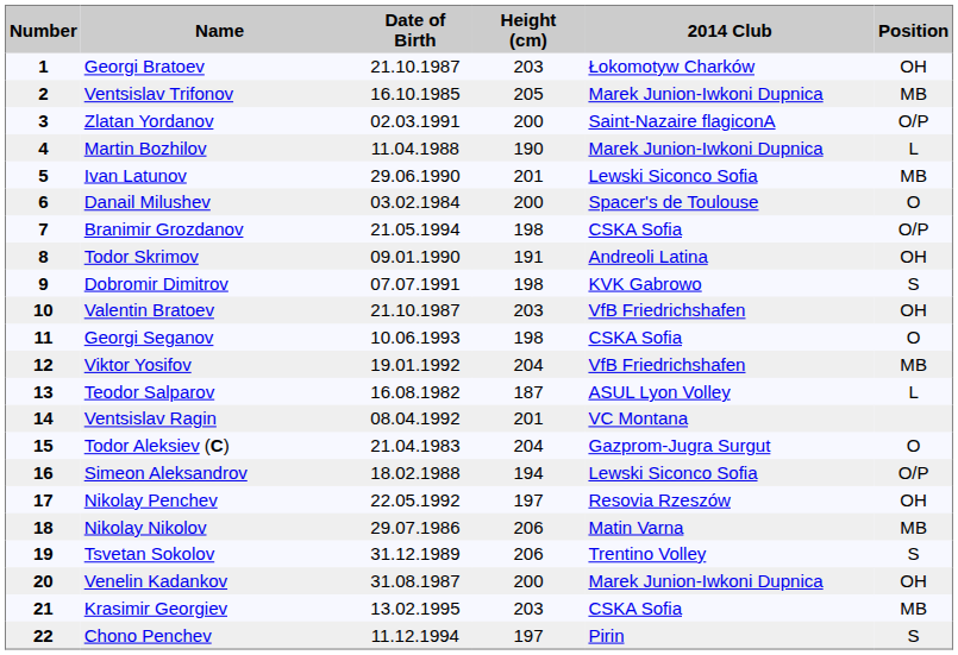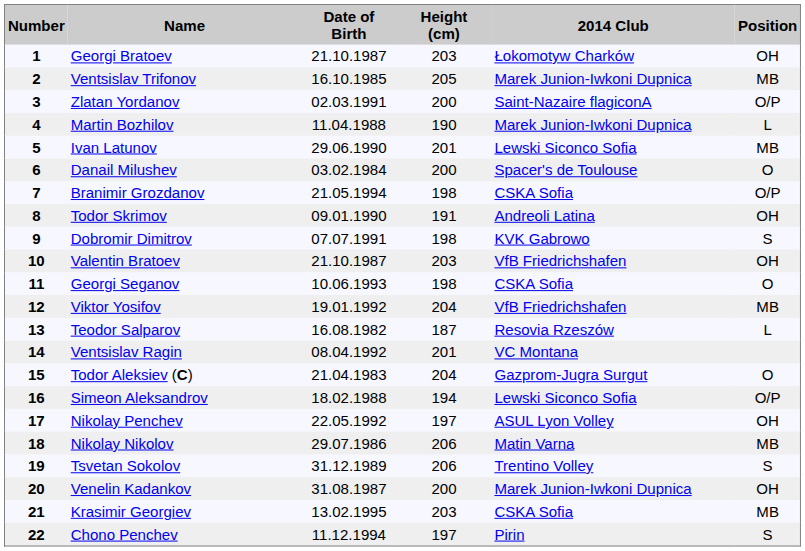 <table cellpadding="3" style="background: #f7f8ff; font-size: 95%; border: 1px solid gray; border-collapse: collapse;">
 <tr style="background:#ccc;">
 <th style="width: 10px;"><strong>Number</strong></th>
 <th style="width: 230px;"><strong>Name</strong></th>
 <th style="width: 90px;"><strong>Date of Birth</strong></th>
 <th style="width: 90px;"><strong>Height<br>(cm)</strong></th>
 <th style="width: 240px;"><strong>2014 Club</strong></th>
 <th style="width: 50px;"><strong>Position</strong></th>
 </tr>
 <tr>
 <td style="text-align:center;"><strong>1</strong></td>
 <td><a href='#'>Georgi Bratoev</a></td>
 <td style="text-align:center;">21.10.1987</td>
 <td style="text-align:center;">203</td>
 <td> <a href='#'>Łokomotyw Charków</a></td>
 <td style="text-align:center;">OH</td>
 </tr>
 <tr style="background: #efefef;">
 <td style="text-align:center;"><strong>2</strong></td>
 <td><a href='#'>Ventsislav Trifonov</a></td>
 <td style="text-align:center;">16.10.1985</td>
 <td style="text-align:center;">205</td>
 <td> <a href='#'>Marek Junion-Iwkoni Dupnica</a></td>
 <td style="text-align:center;">MB</td>
 </tr>
 <tr>
 <td style="text-align:center;"><strong>3</strong></td>
 <td><a href='#'>Zlatan Yordanov</a></td>
 <td style="text-align:center;">02.03.1991</td>
 <td style="text-align:center;">200</td>
 <td> <a href='#'>Saint-Nazaire flagiconA</a></td>
 <td style="text-align:center;">O/P</td>
 </tr>
 <tr style="background: #efefef;">
 <td style="text-align:center;"><strong>4</strong></td>
 <td><a href='#'>Martin Bozhilov</a></td>
 <td style="text-align:center;">11.04.1988</td>
 <td style="text-align:center;">190</td>
 <td> <a href='#'>Marek Junion-Iwkoni Dupnica</a></td>
 <td style="text-align:center;">L</td>
 </tr>
 <tr>
 <td style="text-align:center;"><strong>5</strong></td>
 <td><a href='#'>Ivan Latunov</a></td>
 <td style="text-align:center;">29.06.1990</td>
 <td style="text-align:center;">201</td>
 <td> <a href='#'>Lewski Siconco Sofia</a></td>
 <td style="text-align:center;">MB</td>
 </tr>
 <tr style="background: #efefef;">
 <td style="text-align:center;"><strong>6</strong></td>
 <td><a href='#'>Danail Milushev</a></td>
 <td style="text-align:center;">03.02.1984</td>
 <td style="text-align:center;">200</td>
 <td> <a href='#'>Spacer's de Toulouse</a></td>
 <td style="text-align:center;">O</td>
 </tr>
 <tr>
 <td style="text-align:center;"><strong>7</strong></td>
 <td><a href='#'>Branimir Grozdanov</a></td>
 <td style="text-align:center;">21.05.1994</td>
 <td style="text-align:center;">198</td>
 <td> <a href='#'>CSKA Sofia</a></td>
 <td style="text-align:center;">O/P</td>
 </tr>
 <tr style="background: #efefef;">
 <td style="text-align:center;"><strong>8</strong></td>
 <td><a href='#'>Todor Skrimov</a></td>
 <td style="text-align:center;">09.01.1990</td>
 <td style="text-align:center;">191</td>
 <td> <a href='#'>Andreoli Latina</a></td>
 <td style="text-align:center;">OH</td>
 </tr>
 <tr>
 <td style="text-align:center;"><strong>9</strong></td>
 <td><a href='#'>Dobromir Dimitrov</a></td>
 <td style="text-align:center;">07.07.1991</td>
 <td style="text-align:center;">198</td>
 <td> <a href='#'>KVK Gabrowo</a></td>
 <td style="text-align:center;">S</td>
 </tr>
 <tr style="background: #efefef;">
 <td style="text-align:center;"><strong>10</strong></td>
 <td><a href='#'>Valentin Bratoev</a></td>
 <td style="text-align:center;">21.10.1987</td>
 <td style="text-align:center;">203</td>
 <td> <a href='#'>VfB Friedrichshafen</a></td>
 <td style="text-align:center;">OH</td>
 </tr>
 <tr>
 <td style="text-align:center;"><strong>11</strong></td>
 <td><a href='#'>Georgi Seganov</a></td>
 <td style="text-align:center;">10.06.1993</td>
 <td style="text-align:center;">198</td>
 <td> <a href='#'>CSKA Sofia</a></td>
 <td style="text-align:center;">O</td>
 </tr>
 <tr style="background: #efefef;">
 <td style="text-align:center;"><strong>12</strong></td>
 <td><a href='#'>Viktor Yosifov</a></td>
 <td style="text-align:center;">19.01.1992</td>
 <td style="text-align:center;">204</td>
 <td> <a href='#'>VfB Friedrichshafen</a></td>
 <td style="text-align:center;">MB</td>
 </tr>
 <tr>
 <td style="text-align:center;"><strong>13</strong></td>
 <td><a href='#'>Teodor Salparov</a></td>
 <td style="text-align:center;">16.08.1982</td>
 <td style="text-align:center;">187</td>
-<td> <a href='#'>ASUL Lyon Volley</a></td>
+<td> <a href='#'>Resovia Rzeszów</a></td>
 <td style="text-align:center;">L</td>
 </tr>
 <tr style="background: #efefef;">
 <td style="text-align:center;"><strong>14</strong></td>
 <td><a href='#'>Ventsislav Ragin</a></td>
 <td style="text-align:center;">08.04.1992</td>
 <td style="text-align:center;">201</td>
 <td> <a href='#'>VC Montana</a></td>
 <td style="text-align:center;"></td>
 </tr>
 <tr>
 <td style="text-align:center;"><strong>15</strong></td>
 <td><a href='#'>Todor Aleksiev</a> (<strong>C</strong>)</td>
 <td style="text-align:center;">21.04.1983</td>
 <td style="text-align:center;">204</td>
 <td> <a href='#'>Gazprom-Jugra Surgut</a></td>
 <td style="text-align:center;">O</td>
 </tr>
 <tr style="background: #efefef;">
 <td style="text-align:center;"><strong>16</strong></td>
 <td><a href='#'>Simeon Aleksandrov</a></td>
 <td style="text-align:center;">18.02.1988</td>
 <td style="text-align:center;">194</td>
 <td> <a href='#'>Lewski Siconco Sofia</a></td>
 <td style="text-align:center;">O/P</td>
 </tr>
 <tr>
 <td style="text-align:center;"><strong>17</strong></td>
 <td><a href='#'>Nikolay Penchev</a></td>
 <td style="text-align:center;">22.05.1992</td>
 <td style="text-align:center;">197</td>
-<td> <a href='#'>Resovia Rzeszów</a></td>
+<td> <a href='#'>ASUL Lyon Volley</a></td>
 <td style="text-align:center;">OH</td>
 </tr>
 <tr style="background: #efefef;">
 <td style="text-align:center;"><strong>18</strong></td>
 <td><a href='#'>Nikolay Nikolov</a></td>
 <td style="text-align:center;">29.07.1986</td>
 <td style="text-align:center;">206</td>
 <td> <a href='#'>Matin Varna</a></td>
 <td style="text-align:center;">MB</td>
 </tr>
 <tr>
 <td style="text-align:center;"><strong>19</strong></td>
 <td><a href='#'>Tsvetan Sokolov</a></td>
 <td style="text-align:center;">31.12.1989</td>
 <td style="text-align:center;">206</td>
 <td> <a href='#'>Trentino Volley</a></td>
 <td style="text-align:center;">S</td>
 </tr>
 <tr style="background: #efefef;">
 <td style="text-align:center;"><strong>20</strong></td>
 <td><a href='#'>Venelin Kadankov</a></td>
 <td style="text-align:center;">31.08.1987</td>
 <td style="text-align:center;">200</td>
 <td> <a href='#'>Marek Junion-Iwkoni Dupnica</a></td>
 <td style="text-align:center;">OH</td>
 </tr>
 <tr>
 <td style="text-align:center;"><strong>21</strong></td>
 <td><a href='#'>Krasimir Georgiev</a></td>
 <td style="text-align:center;">13.02.1995</td>
 <td style="text-align:center;">203</td>
 <td> <a href='#'>CSKA Sofia</a></td>
 <td style="text-align:center;">MB</td>
 </tr>
 <tr style="background: #efefef;">
 <td style="text-align:center;"><strong>22</strong></td>
 <td><a href='#'>Chono Penchev</a></td>
 <td style="text-align:center;">11.12.1994</td>
 <td style="text-align:center;">197</td>
 <td> <a href='#'>Pirin</a></td>
 <td style="text-align:center;">S</td>
 </tr>
 </table>
